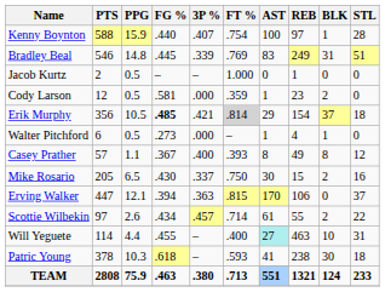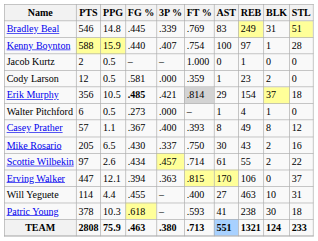 <table class="wikitable sortable" style="font-size: 95%;">
 <tr>
 <th>Name</th>
 <th>PTS</th>
 <th>PPG</th>
 <th>FG %</th>
 <th>3P %</th>
 <th>FT %</th>
 <th>AST</th>
 <th>REB</th>
 <th>BLK</th>
 <th>STL</th>
 </tr>
 <tr>
+<td><a href='#'>Bradley Beal</a></td>
+<td>546</td>
+<td>14.8</td>
+<td>.445</td>
+<td>.339</td>
+<td>.769</td>
+<td>83</td>
+<td style="background:#FFFF99">249</td>
+<td>31</td>
+<td style="background:#FFFF99">51</td>
+</tr>
+<tr>
 <td><a href='#'>Kenny Boynton</a></td>
 <td style="background:#FFFF99">588</td>
 <td style="background:#FFFF99">15.9</td>
 <td>.440</td>
 <td>.407</td>
 <td>.754</td>
 <td>100</td>
 <td>97</td>
 <td>1</td>
 <td>28</td>
-</tr>
-<tr>
-<td><a href='#'>Bradley Beal</a></td>
-<td>546</td>
-<td>14.8</td>
-<td>.445</td>
-<td>.339</td>
-<td>.769</td>
-<td>83</td>
-<td style="background:#FFFF99">249</td>
-<td>31</td>
-<td style="background:#FFFF99">51</td>
 </tr>
 <tr>
 <td>Jacob Kurtz</td>
 <td>2</td>
 <td>0.5</td>
 <td>–</td>
 <td>–</td>
 <td>1.000</td>
 <td>0</td>
 <td>1</td>
 <td>0</td>
 <td>0</td>
 </tr>
 <tr>
 <td>Cody Larson</td>
 <td>12</td>
 <td>0.5</td>
 <td>.581</td>
 <td>.000</td>
 <td>.359</td>
 <td>1</td>
 <td>23</td>
 <td>2</td>
 <td>0</td>
 </tr>
 <tr>
 <td><a href='#'>Erik Murphy</a></td>
 <td>356</td>
 <td>10.5</td>
 <td><strong>.485</strong></td>
 <td>.421</td>
 <td style="background: lightgrey;">.814</td>
 <td>29</td>
 <td>154</td>
 <td style="background:#FFFF99">37</td>
 <td>18</td>
 </tr>
 <tr>
 <td>Walter Pitchford</td>
 <td>6</td>
 <td>0.5</td>
 <td>.273</td>
 <td>.000</td>
 <td>–</td>
 <td>1</td>
 <td>4</td>
 <td>1</td>
 <td>0</td>
 </tr>
 <tr>
 <td><a href='#'>Casey Prather</a></td>
 <td>57</td>
 <td>1.1</td>
 <td>.367</td>
 <td>.400</td>
 <td>.393</td>
 <td>8</td>
 <td>49</td>
 <td>8</td>
 <td>12</td>
 </tr>
 <tr>
 <td><a href='#'>Mike Rosario</a></td>
 <td>205</td>
 <td>6.5</td>
 <td>.430</td>
 <td>.337</td>
 <td>.750</td>
 <td>30</td>
-<td>15</td>
+<td>43</td>
 <td>2</td>
 <td>16</td>
+</tr>
+<tr>
+<td><a href='#'>Scottie Wilbekin</a></td>
+<td>97</td>
+<td>2.6</td>
+<td>.434</td>
+<td style="background:#FFFF99">.457</td>
+<td>.714</td>
+<td>61</td>
+<td>55</td>
+<td>2</td>
+<td>22</td>
 </tr>
 <tr>
 <td><a href='#'>Erving Walker</a></td>
 <td>447</td>
 <td>12.1</td>
 <td>.394</td>
 <td>.363</td>
 <td style="background:#FFFF99">.815</td>
 <td style="background:#FFFF99">170</td>
 <td>106</td>
 <td>0</td>
 <td>37</td>
 </tr>
 <tr>
-<td><a href='#'>Scottie Wilbekin</a></td>
-<td>97</td>
-<td>2.6</td>
-<td>.434</td>
-<td style="background:#FFFF99">.457</td>
-<td>.714</td>
-<td>61</td>
-<td>55</td>
-<td>2</td>
-<td>22</td>
-</tr>
-<tr>
 <td>Will Yeguete</td>
 <td>114</td>
 <td>4.4</td>
 <td>.455</td>
 <td>–</td>
 <td>.400</td>
-<td style="background: paleturquoise;">27</td>
+<td>27</td>
 <td>463</td>
 <td>10</td>
 <td>31</td>
 </tr>
 <tr>
 <td><a href='#'>Patric Young</a></td>
 <td>378</td>
 <td>10.3</td>
 <td style="background:#FFFF99">.618</td>
 <td>–</td>
 <td>.593</td>
 <td>41</td>
 <td>238</td>
 <td>30</td>
 <td>18</td>
 </tr>
 <tr>
 <th>TEAM</th>
 <td><strong>2808</strong></td>
 <td><strong>75.9</strong></td>
 <td><strong>.463</strong></td>
 <td><strong>.380</strong></td>
 <td><strong>.713</strong></td>
 <td style="background:#a8d1ff"><strong>551</strong></td>
 <td><strong>1321</strong></td>
 <td><strong>124</strong></td>
 <td><strong>233</strong></td>
 </tr>
 <tr>
 </tr>
 </table>
